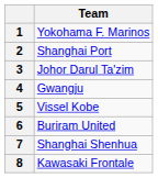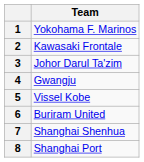 <table class="wikitable">
 <tr>
 <th></th>
 <th width=80%>Team</th>
 </tr>
 <tr>
 <th>1</th>
 <td>  <a href='#'>Yokohama F. Marinos</a></td>
 </tr>
 <tr>
 <th>2</th>
-<td> <a href='#'>Shanghai Port</a></td>
+<td> <a href='#'>Kawasaki Frontale</a></td>
 </tr>
 <tr>
 <th>3</th>
 <td> <a href='#'>Johor Darul Ta'zim</a></td>
 </tr>
 <tr>
 <th>4</th>
 <td> <a href='#'>Gwangju</a></td>
 </tr>
 <tr>
 <th>5</th>
 <td> <a href='#'>Vissel Kobe</a></td>
 </tr>
 <tr>
 <th>6</th>
 <td> <a href='#'>Buriram United</a></td>
 </tr>
 <tr>
 <th>7</th>
 <td> <a href='#'>Shanghai Shenhua</a></td>
 </tr>
 <tr>
 <th>8</th>
-<td> <a href='#'>Kawasaki Frontale</a></td>
+<td> <a href='#'>Shanghai Port</a></td>
 </tr>
 </table>
